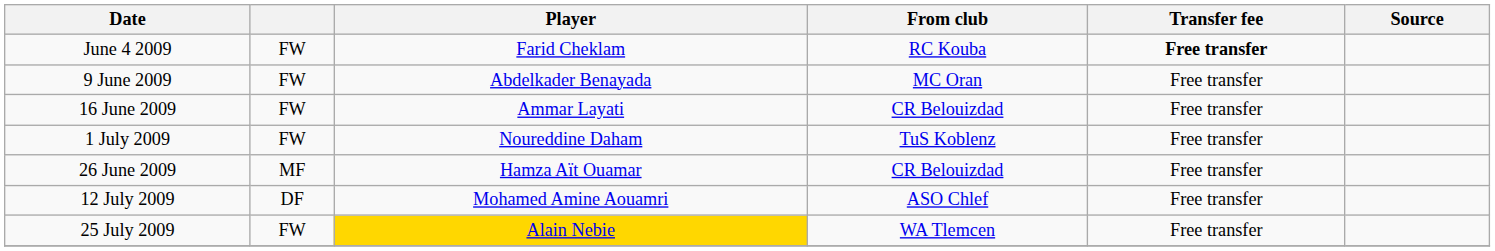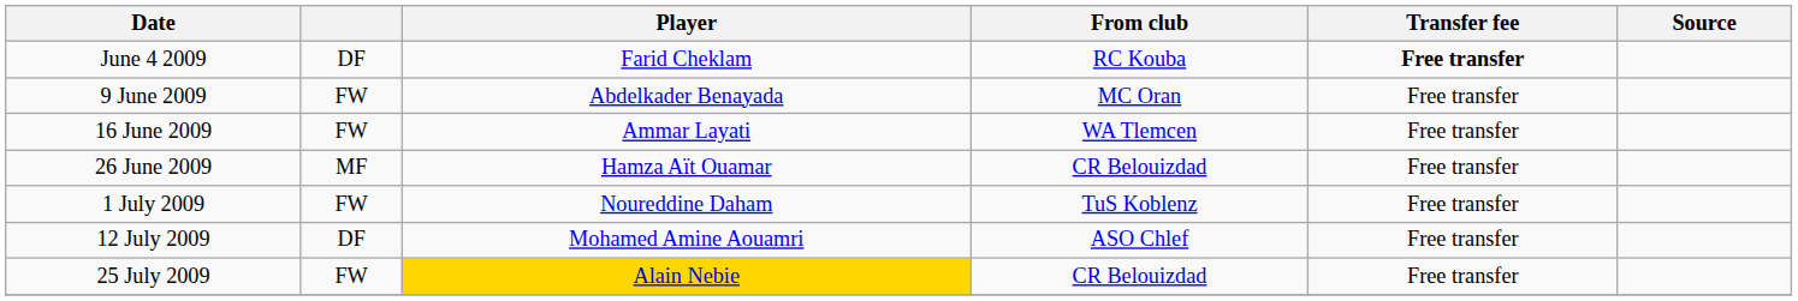 <table class="wikitable sortable" style="width:70%; text-align:center; font-size:85%; text-align:centre;">
 <tr>
 <th>Date</th>
 <th></th>
 <th>Player</th>
 <th>From club</th>
 <th>Transfer fee</th>
 <th>Source</th>
 </tr>
 <tr>
 <td>June 4 2009</td>
-<td>FW</td>
+<td>DF</td>
 <td> <a href='#'>Farid Cheklam</a></td>
 <td><a href='#'>RC Kouba</a></td>
 <td><strong>Free transfer</strong></td>
 <td></td>
 </tr>
 <tr>
 <td>9 June 2009</td>
 <td>FW</td>
 <td> <a href='#'>Abdelkader Benayada</a></td>
 <td><a href='#'>MC Oran</a></td>
 <td>Free transfer</td>
 <td></td>
 </tr>
 <tr>
 <td>16 June 2009</td>
 <td>FW</td>
 <td> <a href='#'>Ammar Layati</a></td>
+<td><a href='#'>WA Tlemcen</a></td>
+<td>Free transfer</td>
+<td></td>
+</tr>
+<tr>
+<td>26 June 2009</td>
+<td>MF</td>
+<td> <a href='#'>Hamza Aït Ouamar</a></td>
 <td><a href='#'>CR Belouizdad</a></td>
 <td>Free transfer</td>
 <td></td>
 </tr>
 <tr>
 <td>1 July 2009</td>
 <td>FW</td>
 <td> <a href='#'>Noureddine Daham</a></td>
 <td> <a href='#'>TuS Koblenz</a></td>
-<td>Free transfer</td>
-<td></td>
-</tr>
-<tr>
-<td>26 June 2009</td>
-<td>MF</td>
-<td> <a href='#'>Hamza Aït Ouamar</a></td>
-<td><a href='#'>CR Belouizdad</a></td>
 <td>Free transfer</td>
 <td></td>
 </tr>
 <tr>
 <td>12 July 2009</td>
 <td>DF</td>
 <td> <a href='#'>Mohamed Amine Aouamri</a></td>
 <td><a href='#'>ASO Chlef</a></td>
 <td>Free transfer</td>
 <td></td>
 </tr>
 <tr>
 <td>25 July 2009</td>
 <td>FW</td>
 <td style="background: gold;"> <a href='#'>Alain Nebie</a></td>
-<td><a href='#'>WA Tlemcen</a></td>
+<td><a href='#'>CR Belouizdad</a></td>
 <td>Free transfer</td>
 <td></td>
 </tr>
 <tr>
 </tr>
 </table>
